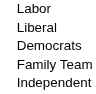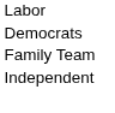 <table style="margin-top:1em">
 <tr>
 <td> </td>
 <td>Labor</td>
-</tr>
-<tr>
-<td width=20 > </td>
-<td>Liberal</td>
 </tr>
 <tr>
 <td> </td>
 <td>Democrats</td>
 </tr>
 <tr>
 <td> </td>
 <td>Family Team</td>
 </tr>
 <tr>
 <td> </td>
 <td>Independent</td>
 </tr>
 <tr>
 </tr>
 </table>
